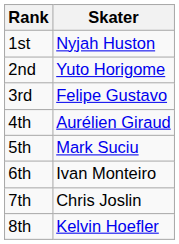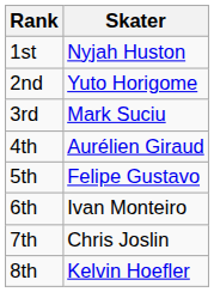 <table class="wikitable">
 <tr>
 <th>Rank</th>
 <th>Skater</th>
 </tr>
 <tr>
 <td>1st</td>
 <td><a href='#'>Nyjah Huston</a></td>
 </tr>
 <tr>
 <td>2nd</td>
 <td><a href='#'>Yuto Horigome</a></td>
 </tr>
 <tr>
 <td>3rd</td>
-<td><a href='#'>Felipe Gustavo</a></td>
+<td><a href='#'>Mark Suciu</a></td>
 </tr>
 <tr>
 <td>4th</td>
 <td><a href='#'>Aurélien Giraud</a></td>
 </tr>
 <tr>
 <td>5th</td>
-<td><a href='#'>Mark Suciu</a></td>
+<td><a href='#'>Felipe Gustavo</a></td>
 </tr>
 <tr>
 <td>6th</td>
 <td>Ivan Monteiro</td>
 </tr>
 <tr>
 <td>7th</td>
 <td>Chris Joslin</td>
 </tr>
 <tr>
 <td>8th</td>
 <td><a href='#'>Kelvin Hoefler</a></td>
 </tr>
 </table>
